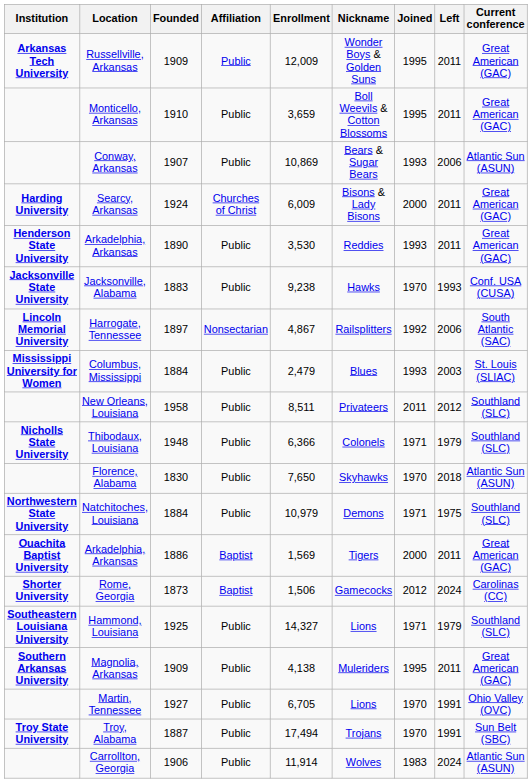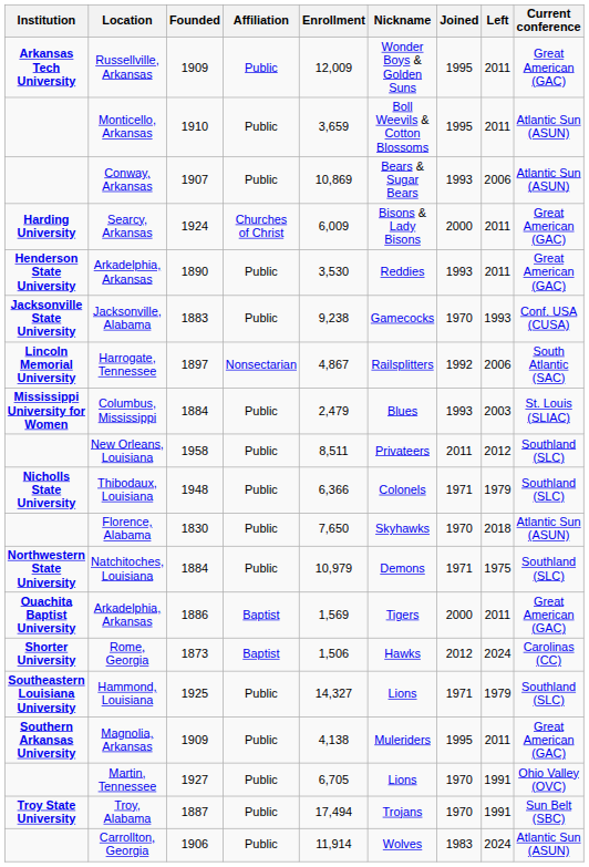 <table class="wikitable sortable" style="text-align:center">
 <tr>
 <th>Institution</th>
 <th>Location</th>
 <th>Founded</th>
 <th>Affiliation</th>
 <th>Enrollment</th>
 <th>Nickname</th>
 <th>Joined</th>
 <th>Left</th>
 <th>Current<br>conference</th>
 </tr>
 <tr>
 <td><strong><a href='#'>Arkansas Tech University</a></strong></td>
 <td><a href='#'>Russellville, Arkansas</a></td>
 <td>1909</td>
 <td><a href='#'>Public</a></td>
 <td>12,009</td>
 <td><a href='#'>Wonder Boys</a> &<br><a href='#'>Golden Suns</a></td>
 <td>1995</td>
 <td>2011</td>
 <td><a href='#'>Great American (GAC)</a></td>
 </tr>
 <tr>
 <td></td>
 <td><a href='#'>Monticello, Arkansas</a></td>
 <td>1910</td>
 <td>Public</td>
 <td>3,659</td>
 <td><a href='#'>Boll Weevils</a> &<br><a href='#'>Cotton Blossoms</a></td>
 <td>1995</td>
 <td>2011</td>
-<td><a href='#'>Great American (GAC)</a></td>
+<td><a href='#'>Atlantic Sun (ASUN)</a></td>
 </tr>
 <tr>
 <td></td>
 <td><a href='#'>Conway, Arkansas</a></td>
 <td>1907</td>
 <td>Public</td>
 <td>10,869</td>
 <td><a href='#'>Bears</a> &<br><a href='#'>Sugar Bears</a></td>
 <td>1993</td>
 <td>2006</td>
 <td><a href='#'>Atlantic Sun (ASUN)</a></td>
 </tr>
 <tr>
 <td><strong><a href='#'>Harding University</a></strong></td>
 <td><a href='#'>Searcy, Arkansas</a></td>
 <td>1924</td>
 <td><a href='#'>Churches<br>of Christ</a></td>
 <td>6,009</td>
 <td><a href='#'>Bisons</a> &<br><a href='#'>Lady Bisons</a></td>
 <td>2000</td>
 <td>2011</td>
 <td><a href='#'>Great American (GAC)</a></td>
 </tr>
 <tr>
 <td><strong><a href='#'>Henderson State University</a></strong></td>
 <td><a href='#'>Arkadelphia, Arkansas</a></td>
 <td>1890</td>
 <td>Public</td>
 <td>3,530</td>
 <td><a href='#'>Reddies</a></td>
 <td>1993</td>
 <td>2011</td>
 <td><a href='#'>Great American (GAC)</a></td>
 </tr>
 <tr>
 <td><strong><a href='#'>Jacksonville State University</a></strong></td>
 <td><a href='#'>Jacksonville, Alabama</a></td>
 <td>1883</td>
 <td>Public</td>
 <td>9,238</td>
-<td><a href='#'>Hawks</a></td>
+<td><a href='#'>Gamecocks</a></td>
 <td>1970</td>
 <td>1993</td>
 <td><a href='#'>Conf. USA (CUSA)</a></td>
 </tr>
 <tr>
 <td><strong><a href='#'>Lincoln Memorial University</a></strong></td>
 <td><a href='#'>Harrogate, Tennessee</a></td>
 <td>1897</td>
 <td><a href='#'>Nonsectarian</a></td>
 <td>4,867</td>
 <td><a href='#'>Railsplitters</a></td>
 <td>1992</td>
 <td>2006</td>
 <td><a href='#'>South Atlantic (SAC)</a></td>
 </tr>
 <tr>
 <td><strong><a href='#'>Mississippi University for Women</a></strong></td>
 <td><a href='#'>Columbus, Mississippi</a></td>
 <td>1884</td>
 <td>Public</td>
 <td>2,479</td>
 <td><a href='#'>Blues</a></td>
 <td>1993</td>
 <td>2003</td>
 <td><a href='#'>St. Louis (SLIAC)</a></td>
 </tr>
 <tr>
 <td></td>
 <td><a href='#'>New Orleans, Louisiana</a></td>
 <td>1958</td>
 <td>Public</td>
 <td>8,511</td>
 <td><a href='#'>Privateers</a></td>
 <td>2011</td>
 <td>2012</td>
 <td><a href='#'>Southland (SLC)</a></td>
 </tr>
 <tr>
 <td><strong><a href='#'>Nicholls State University</a></strong></td>
 <td><a href='#'>Thibodaux, Louisiana</a></td>
 <td>1948</td>
 <td>Public</td>
 <td>6,366</td>
 <td><a href='#'>Colonels</a></td>
 <td>1971</td>
 <td>1979</td>
 <td><a href='#'>Southland (SLC)</a></td>
 </tr>
 <tr>
 <td></td>
 <td><a href='#'>Florence, Alabama</a></td>
 <td>1830</td>
 <td>Public</td>
 <td>7,650</td>
 <td><a href='#'>Skyhawks</a></td>
 <td>1970</td>
 <td>2018</td>
 <td><a href='#'>Atlantic Sun (ASUN)</a></td>
 </tr>
 <tr>
 <td><strong><a href='#'>Northwestern State University</a></strong></td>
 <td><a href='#'>Natchitoches, Louisiana</a></td>
 <td>1884</td>
 <td>Public</td>
 <td>10,979</td>
 <td><a href='#'>Demons</a></td>
 <td>1971</td>
 <td>1975</td>
 <td><a href='#'>Southland (SLC)</a></td>
 </tr>
 <tr>
 <td><strong><a href='#'>Ouachita Baptist University</a></strong></td>
 <td><a href='#'>Arkadelphia, Arkansas</a></td>
 <td>1886</td>
 <td><a href='#'>Baptist</a></td>
 <td>1,569</td>
 <td><a href='#'>Tigers</a></td>
 <td>2000</td>
 <td>2011</td>
 <td><a href='#'>Great American (GAC)</a></td>
 </tr>
 <tr>
 <td><strong><a href='#'>Shorter University</a></strong></td>
 <td><a href='#'>Rome, Georgia</a></td>
 <td>1873</td>
 <td><a href='#'>Baptist</a></td>
 <td>1,506</td>
-<td><a href='#'>Gamecocks</a></td>
+<td><a href='#'>Hawks</a></td>
 <td>2012</td>
 <td>2024</td>
 <td><a href='#'>Carolinas (CC)</a></td>
 </tr>
 <tr>
 <td><strong><a href='#'>Southeastern Louisiana University</a></strong></td>
 <td><a href='#'>Hammond, Louisiana</a></td>
 <td>1925</td>
 <td>Public</td>
 <td>14,327</td>
 <td><a href='#'>Lions</a></td>
 <td>1971</td>
 <td>1979</td>
 <td><a href='#'>Southland (SLC)</a></td>
 </tr>
 <tr>
 <td><strong><a href='#'>Southern Arkansas University</a></strong></td>
 <td><a href='#'>Magnolia, Arkansas</a></td>
 <td>1909</td>
 <td>Public</td>
 <td>4,138</td>
 <td><a href='#'>Muleriders</a></td>
 <td>1995</td>
 <td>2011</td>
 <td><a href='#'>Great American (GAC)</a></td>
 </tr>
 <tr>
 <td></td>
 <td><a href='#'>Martin, Tennessee</a></td>
 <td>1927</td>
 <td>Public</td>
 <td>6,705</td>
 <td><a href='#'>Lions</a></td>
 <td>1970</td>
 <td>1991</td>
 <td><a href='#'>Ohio Valley (OVC)</a></td>
 </tr>
 <tr>
 <td><strong><a href='#'>Troy State University</a></strong></td>
 <td><a href='#'>Troy, Alabama</a></td>
 <td>1887</td>
 <td>Public</td>
 <td>17,494</td>
 <td><a href='#'>Trojans</a></td>
 <td>1970</td>
 <td>1991</td>
 <td><a href='#'>Sun Belt (SBC)</a></td>
 </tr>
 <tr>
 <td></td>
 <td><a href='#'>Carrollton, Georgia</a></td>
 <td>1906</td>
 <td>Public</td>
 <td>11,914</td>
 <td><a href='#'>Wolves</a></td>
 <td>1983</td>
 <td>2024</td>
 <td><a href='#'>Atlantic Sun (ASUN)</a></td>
 </tr>
 </table>
